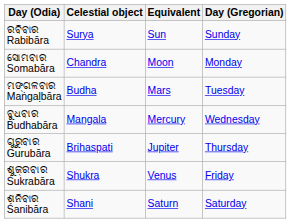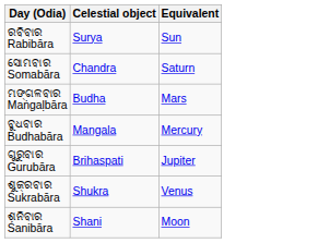 <table class="wikitable">
 <tr>
 <th>Day (Odia)</th>
 <th>Celestial object</th>
 <th>Equivalent</th>
-<th>Day (Gregorian)</th>
 </tr>
 <tr>
 <td>ରବିବାର<br>Rabibāra</td>
 <td><a href='#'>Surya</a></td>
 <td><a href='#'>Sun</a></td>
-<td><a href='#'>Sunday</a></td>
 </tr>
 <tr>
 <td>ସୋମବାର<br>Somabāra</td>
 <td><a href='#'>Chandra</a></td>
-<td><a href='#'>Moon</a></td>
-<td><a href='#'>Monday</a></td>
+<td><a href='#'>Saturn</a></td>
 </tr>
 <tr>
 <td>ମଙ୍ଗଳବାର<br>Maṅgaḷbāra</td>
 <td><a href='#'>Budha</a></td>
 <td><a href='#'>Mars</a></td>
-<td><a href='#'>Tuesday</a></td>
 </tr>
 <tr>
 <td>ବୁଧବାର<br>Budhabāra</td>
 <td><a href='#'>Mangala</a></td>
 <td><a href='#'>Mercury</a></td>
-<td><a href='#'>Wednesday</a></td>
 </tr>
 <tr>
 <td>ଗୁରୁବାର<br>Gurubāra</td>
 <td><a href='#'>Brihaspati</a></td>
 <td><a href='#'>Jupiter</a></td>
-<td><a href='#'>Thursday</a></td>
 </tr>
 <tr>
 <td>ଶୁକ୍ରବାର<br>Śukrabāra</td>
 <td><a href='#'>Shukra</a></td>
 <td><a href='#'>Venus</a></td>
-<td><a href='#'>Friday</a></td>
 </tr>
 <tr>
 <td>ଶନିବାର<br>Śanibāra</td>
 <td><a href='#'>Shani</a></td>
-<td><a href='#'>Saturn</a></td>
-<td><a href='#'>Saturday</a></td>
+<td><a href='#'>Moon</a></td>
 </tr>
 </table>
